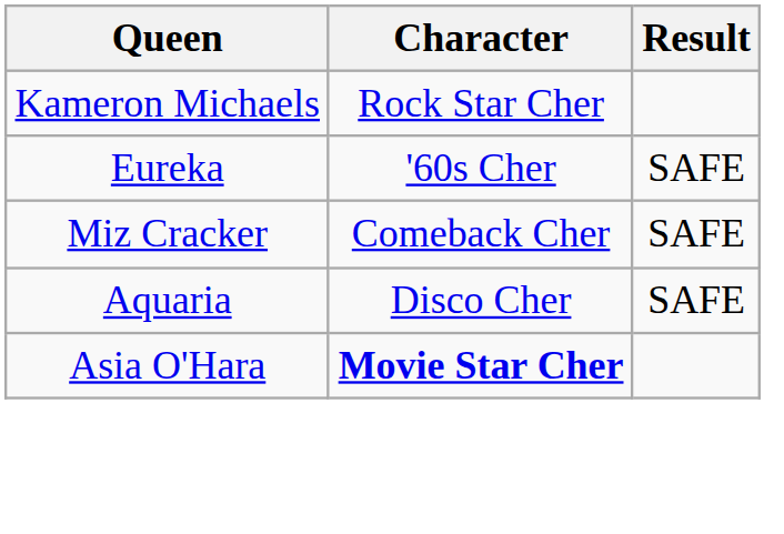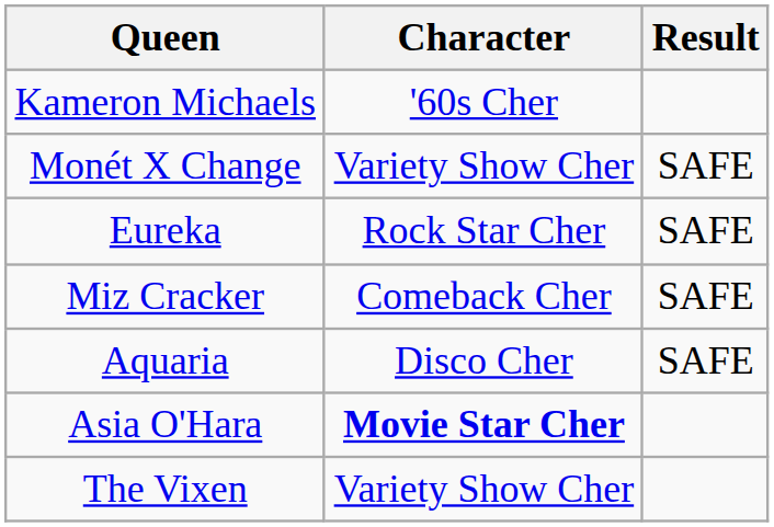 <table class="wikitable" border="2" class="wikitable" style="text-align:center;font-size:96%">
 <tr>
 <th>Queen</th>
 <th>Character</th>
 <th>Result</th>
 </tr>
 <tr>
 <td><a href='#'>Kameron Michaels</a></td>
-<td><a href='#'>Rock Star Cher</a></td>
+<td><a href='#'>'60s Cher</a></td>
 <td></td>
 </tr>
 <tr>
+<td><a href='#'>Monét X Change</a></td>
+<td><a href='#'>Variety Show Cher</a></td>
+<td>SAFE</td>
+</tr>
+<tr>
 <td><a href='#'>Eureka</a></td>
-<td><a href='#'>'60s Cher</a></td>
+<td><a href='#'>Rock Star Cher</a></td>
 <td>SAFE</td>
 </tr>
 <tr>
 <td><a href='#'>Miz Cracker</a></td>
 <td><a href='#'>Comeback Cher</a></td>
 <td>SAFE</td>
 </tr>
 <tr>
 <td><a href='#'>Aquaria</a></td>
 <td><a href='#'>Disco Cher</a></td>
 <td>SAFE</td>
 </tr>
 <tr>
 <td><a href='#'>Asia O'Hara</a></td>
 <td><strong><a href='#'>Movie Star Cher</a></strong></td>
 <td></td>
 </tr>
+<tr>
+<td><a href='#'>The Vixen</a></td>
+<td><a href='#'>Variety Show Cher</a></td>
+<td></td>
+</tr>
 </table>
